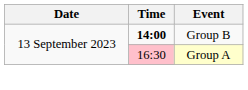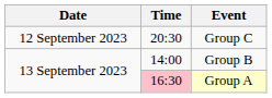 <table class = "wikitable" style="text-align:center;">
 <tr>
 <th width=150>Date</th>
 <th width=50>Time</th>
 <th width=80>Event</th>
 </tr>
 <tr>
+<td>12 September 2023</td>
+<td>20:30</td>
+<td>Group C</td>
+</tr>
+<tr>
 <td rowspan=2>13 September 2023</td>
-<td><strong>14:00</strong></td>
+<td>14:00</td>
 <td>Group B</td>
 </tr>
 <tr>
 <td style="background: pink;">16:30</td>
 <td bgcolor=ffffcc>Group A</td>
 </tr>
 </table>
